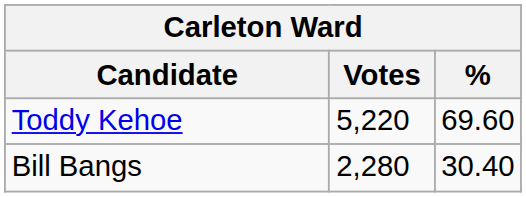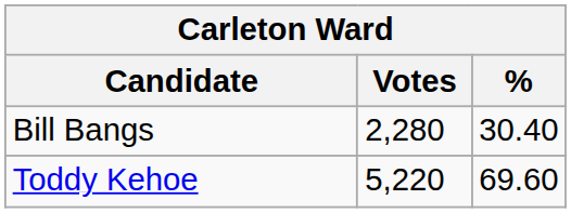 <table class="wikitable">
 <tr>
 <th colspan="3">Carleton Ward</th>
 </tr>
 <tr>
 <th style="width: 170px">Candidate</th>
 <th style="width: 50px">Votes</th>
 <th style="width: 40px">%</th>
 </tr>
 <tr>
+<td>Bill Bangs</td>
+<td>2,280</td>
+<td>30.40</td>
+</tr>
+<tr>
 <td><a href='#'>Toddy Kehoe</a></td>
 <td>5,220</td>
 <td>69.60</td>
 </tr>
-<tr>
-<td>Bill Bangs</td>
-<td>2,280</td>
-<td>30.40</td>
-</tr>
 </table>
